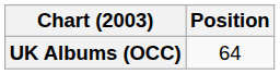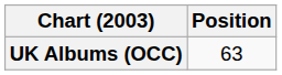 <table class="wikitable plainrowheaders" style="text-align:center">
 <tr>
 <th scope="col">Chart (2003)</th>
 <th scope="col">Position</th>
 </tr>
 <tr>
 <th scope="row">UK Albums (OCC)</th>
-<td>64</td>
+<td>63</td>
 </tr>
 </table>
